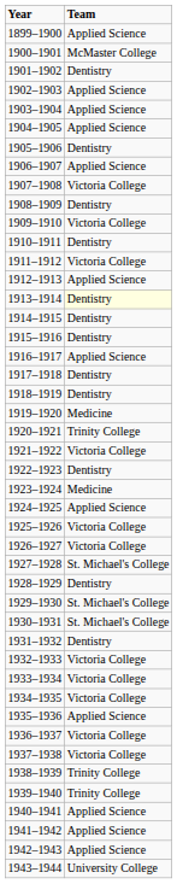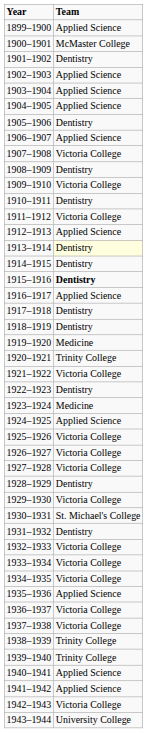 <table class="wikitable mw-collapsible">
 <tr>
 <td><strong>Year</strong></td>
 <td><strong>Team</strong></td>
 </tr>
 <tr>
 <td>1899–1900</td>
 <td>Applied Science</td>
 </tr>
 <tr>
 <td>1900–1901</td>
 <td>McMaster College</td>
 </tr>
 <tr>
 <td>1901–1902</td>
 <td>Dentistry</td>
 </tr>
 <tr>
 <td>1902–1903</td>
 <td>Applied Science</td>
 </tr>
 <tr>
 <td>1903–1904</td>
 <td>Applied Science</td>
 </tr>
 <tr>
 <td>1904–1905</td>
 <td>Applied Science</td>
 </tr>
 <tr>
 <td>1905–1906</td>
 <td>Dentistry</td>
 </tr>
 <tr>
 <td>1906–1907</td>
 <td>Applied Science</td>
 </tr>
 <tr>
 <td>1907–1908</td>
 <td>Victoria College</td>
 </tr>
 <tr>
 <td>1908–1909</td>
 <td>Dentistry</td>
 </tr>
 <tr>
 <td>1909–1910</td>
 <td>Victoria College</td>
 </tr>
 <tr>
 <td>1910–1911</td>
 <td>Dentistry</td>
 </tr>
 <tr>
 <td>1911–1912</td>
 <td>Victoria College</td>
 </tr>
 <tr>
 <td>1912–1913</td>
 <td>Applied Science</td>
 </tr>
 <tr>
 <td>1913–1914</td>
 <td style="background: lightyellow;">Dentistry</td>
 </tr>
 <tr>
 <td>1914–1915</td>
 <td>Dentistry</td>
 </tr>
 <tr>
 <td>1915–1916</td>
-<td>Dentistry</td>
+<td><strong>Dentistry</strong></td>
 </tr>
 <tr>
 <td>1916–1917</td>
 <td>Applied Science</td>
 </tr>
 <tr>
 <td>1917–1918</td>
 <td>Dentistry</td>
 </tr>
 <tr>
 <td>1918–1919</td>
 <td>Dentistry</td>
 </tr>
 <tr>
 <td>1919–1920</td>
 <td>Medicine</td>
 </tr>
 <tr>
 <td>1920–1921</td>
 <td>Trinity College</td>
 </tr>
 <tr>
 <td>1921–1922</td>
 <td>Victoria College</td>
 </tr>
 <tr>
 <td>1922–1923</td>
 <td>Dentistry</td>
 </tr>
 <tr>
 <td>1923–1924</td>
 <td>Medicine</td>
 </tr>
 <tr>
 <td>1924–1925</td>
 <td>Applied Science</td>
 </tr>
 <tr>
 <td>1925–1926</td>
 <td>Victoria College</td>
 </tr>
 <tr>
 <td>1926–1927</td>
 <td>Victoria College</td>
 </tr>
 <tr>
 <td>1927–1928</td>
-<td>St. Michael's College</td>
+<td>Victoria College</td>
 </tr>
 <tr>
 <td>1928–1929</td>
 <td>Dentistry</td>
 </tr>
 <tr>
 <td>1929–1930</td>
-<td>St. Michael's College</td>
+<td>Victoria College</td>
 </tr>
 <tr>
 <td>1930–1931</td>
 <td>St. Michael's College</td>
 </tr>
 <tr>
 <td>1931–1932</td>
 <td>Dentistry</td>
 </tr>
 <tr>
 <td>1932–1933</td>
 <td>Victoria College</td>
 </tr>
 <tr>
 <td>1933–1934</td>
 <td>Victoria College</td>
 </tr>
 <tr>
 <td>1934–1935</td>
 <td>Victoria College</td>
 </tr>
 <tr>
 <td>1935–1936</td>
 <td>Applied Science</td>
 </tr>
 <tr>
 <td>1936–1937</td>
 <td>Victoria College</td>
 </tr>
 <tr>
 <td>1937–1938</td>
 <td>Victoria College</td>
 </tr>
 <tr>
 <td>1938–1939</td>
 <td>Trinity College</td>
 </tr>
 <tr>
 <td>1939–1940</td>
 <td>Trinity College</td>
 </tr>
 <tr>
 <td>1940–1941</td>
 <td>Applied Science</td>
 </tr>
 <tr>
 <td>1941–1942</td>
 <td>Applied Science</td>
 </tr>
 <tr>
 <td>1942–1943</td>
-<td>Applied Science</td>
+<td>Victoria College</td>
 </tr>
 <tr>
 <td>1943–1944</td>
 <td>University College</td>
 </tr>
 </table>
